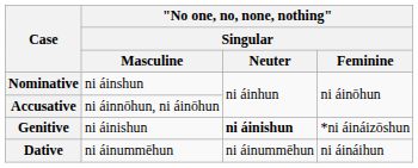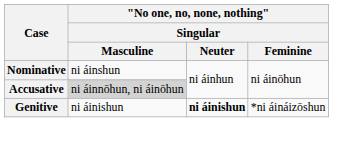 <table class="wikitable">
 <tr>
 <th rowspan="3">Case</th>
 <th colspan="3"> "No one, no, none, nothing"</th>
 </tr>
 <tr>
 <th colspan="3"><strong>Singular</strong></th>
 </tr>
 <tr>
 <th><strong>Masculine</strong></th>
 <th><strong>Neuter</strong></th>
 <th><strong>Feminine</strong></th>
 </tr>
 <tr>
 <th><strong>Nominative</strong></th>
 <td>ni áinshun</td>
 <td rowspan="2">ni áinhun</td>
 <td rowspan="2">ni áinōhun</td>
 </tr>
 <tr>
 <th><strong>Accusative</strong></th>
-<td>ni áinnōhun, ni áinōhun</td>
+<td style="background: lightgrey;">ni áinnōhun, ni áinōhun</td>
 </tr>
 <tr>
 <th><strong>Genitive</strong></th>
 <td>ni áinishun</td>
 <td><strong>ni áinishun</strong></td>
 <td>*ni áináizōshun</td>
 </tr>
-<tr>
-<th><strong>Dative</strong></th>
-<td>ni áinummēhun</td>
-<td>ni áinummēhun</td>
-<td>ni áináihun</td>
-</tr>
 </table>
